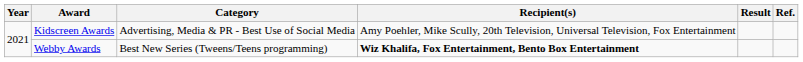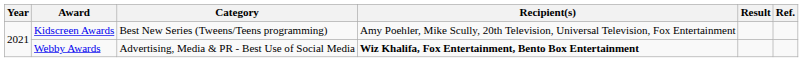 <table class="wikitable">
 <tr>
 <th>Year</th>
 <th>Award</th>
 <th>Category</th>
 <th>Recipient(s)</th>
 <th>Result</th>
 <th>Ref.</th>
 </tr>
 <tr>
 <td rowspan="2">2021</td>
 <td><a href='#'>Kidscreen Awards</a></td>
-<td>Advertising, Media & PR - Best Use of Social Media</td>
+<td>Best New Series (Tweens/Teens programming)</td>
 <td>Amy Poehler, Mike Scully, 20th Television, Universal Television, Fox Entertainment</td>
 <td></td>
 <td style="text-align:center;"></td>
 </tr>
 <tr>
 <td><a href='#'>Webby Awards</a></td>
-<td>Best New Series (Tweens/Teens programming)</td>
+<td>Advertising, Media & PR - Best Use of Social Media</td>
 <td><strong>Wiz Khalifa, Fox Entertainment, Bento Box Entertainment</strong></td>
 <td></td>
 <td style="text-align:center;"></td>
 </tr>
 </table>
